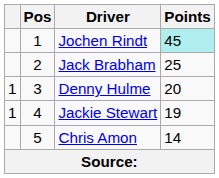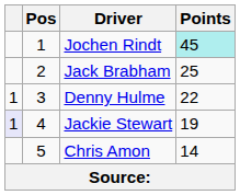 <table class="wikitable" style="font-size: 95%;">
 <tr>
 <th></th>
 <th>Pos</th>
 <th>Driver</th>
 <th>Points</th>
 </tr>
 <tr>
 <td align="left"></td>
 <td align="center">1</td>
 <td> <a href='#'>Jochen Rindt</a></td>
 <td align="left" style="background: paleturquoise;">45</td>
 </tr>
 <tr>
 <td align="left"></td>
 <td align="center">2</td>
 <td> <a href='#'>Jack Brabham</a></td>
 <td align="left">25</td>
 </tr>
 <tr>
 <td align="left"> 1</td>
 <td align="center">3</td>
 <td> <a href='#'>Denny Hulme</a></td>
-<td align="left">20</td>
+<td align="left">22</td>
 </tr>
 <tr>
-<td align="left"> 1</td>
+<td align="left" style="background: lavender;"> 1</td>
 <td align="center">4</td>
 <td> <a href='#'>Jackie Stewart</a></td>
 <td align="left">19</td>
 </tr>
 <tr>
 <td align="left"></td>
 <td align="center">5</td>
 <td> <a href='#'>Chris Amon</a></td>
 <td align="left">14</td>
 </tr>
 <tr>
 <th colspan=4>Source:</th>
 </tr>
 </table>
